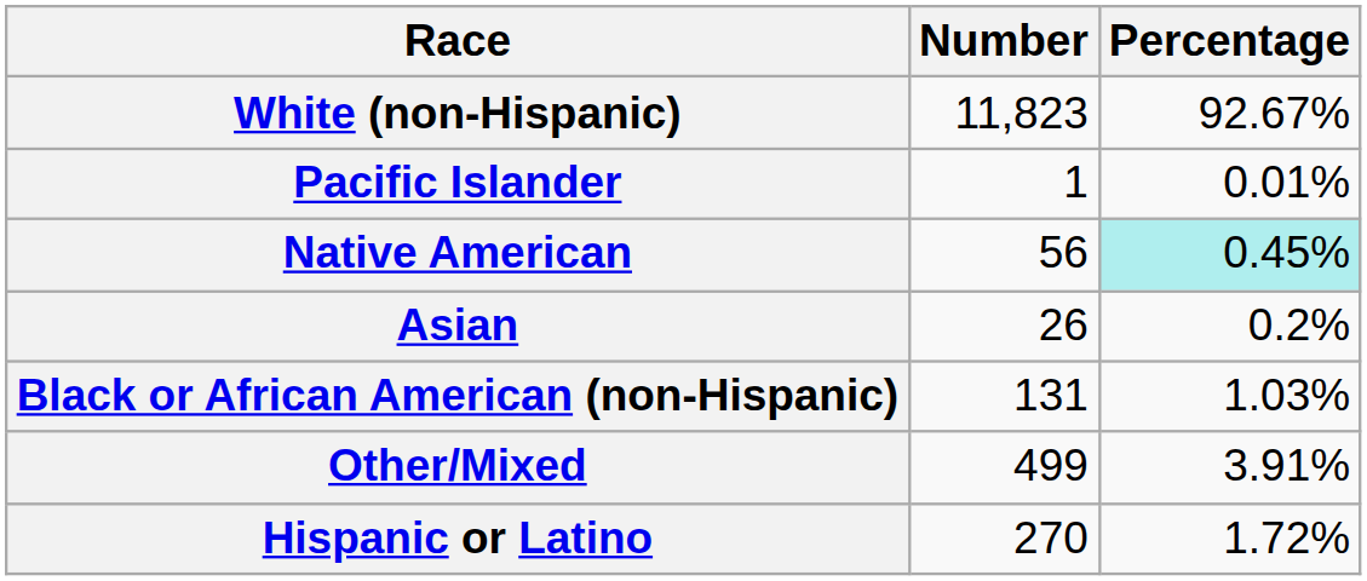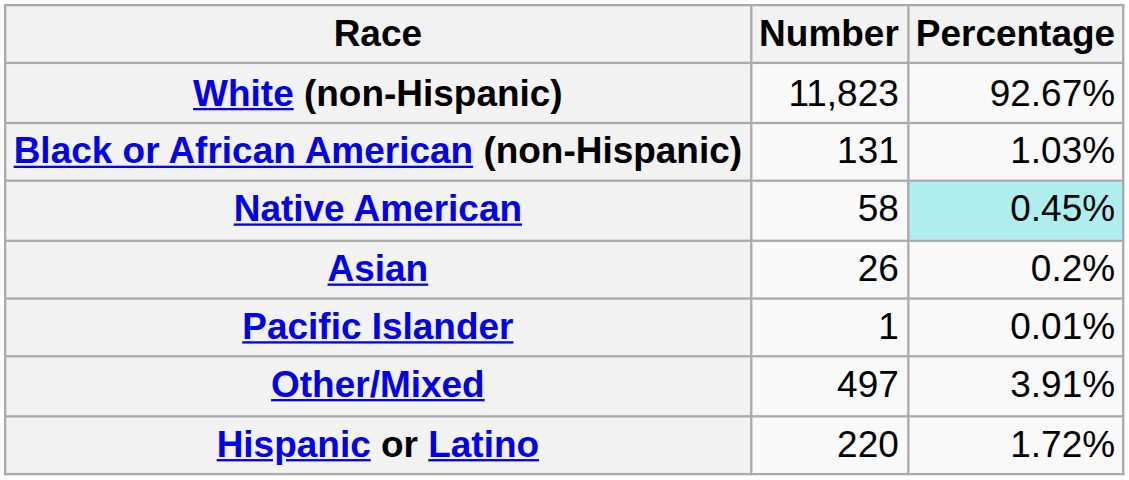 <table class="wikitable" style="text-align:right">
 <tr>
 <th scope="col">Race</th>
 <th scope="col">Number</th>
 <th scope="col">Percentage</th>
 </tr>
 <tr>
 <th scope="row"><a href='#'>White</a> (non-Hispanic)</th>
 <td>11,823</td>
 <td>92.67%</td>
 </tr>
 <tr>
-<th scope="row"><a href='#'>Pacific Islander</a></th>
-<td>1</td>
-<td>0.01%</td>
+<th scope="row"><a href='#'>Black or African American</a> (non-Hispanic)</th>
+<td>131</td>
+<td>1.03%</td>
 </tr>
 <tr>
 <th scope="row"><a href='#'>Native American</a></th>
-<td>56</td>
+<td>58</td>
 <td style="background: paleturquoise;">0.45%</td>
 </tr>
 <tr>
 <th scope="row"><a href='#'>Asian</a></th>
 <td>26</td>
 <td>0.2%</td>
 </tr>
 <tr>
-<th scope="row"><a href='#'>Black or African American</a> (non-Hispanic)</th>
-<td>131</td>
-<td>1.03%</td>
+<th scope="row"><a href='#'>Pacific Islander</a></th>
+<td>1</td>
+<td>0.01%</td>
 </tr>
 <tr>
 <th scope="row"><a href='#'>Other/Mixed</a></th>
-<td>499</td>
+<td>497</td>
 <td>3.91%</td>
 </tr>
 <tr>
 <th scope="row"><a href='#'>Hispanic</a> or <a href='#'>Latino</a></th>
-<td>270</td>
+<td>220</td>
 <td>1.72%</td>
 </tr>
 </table>
